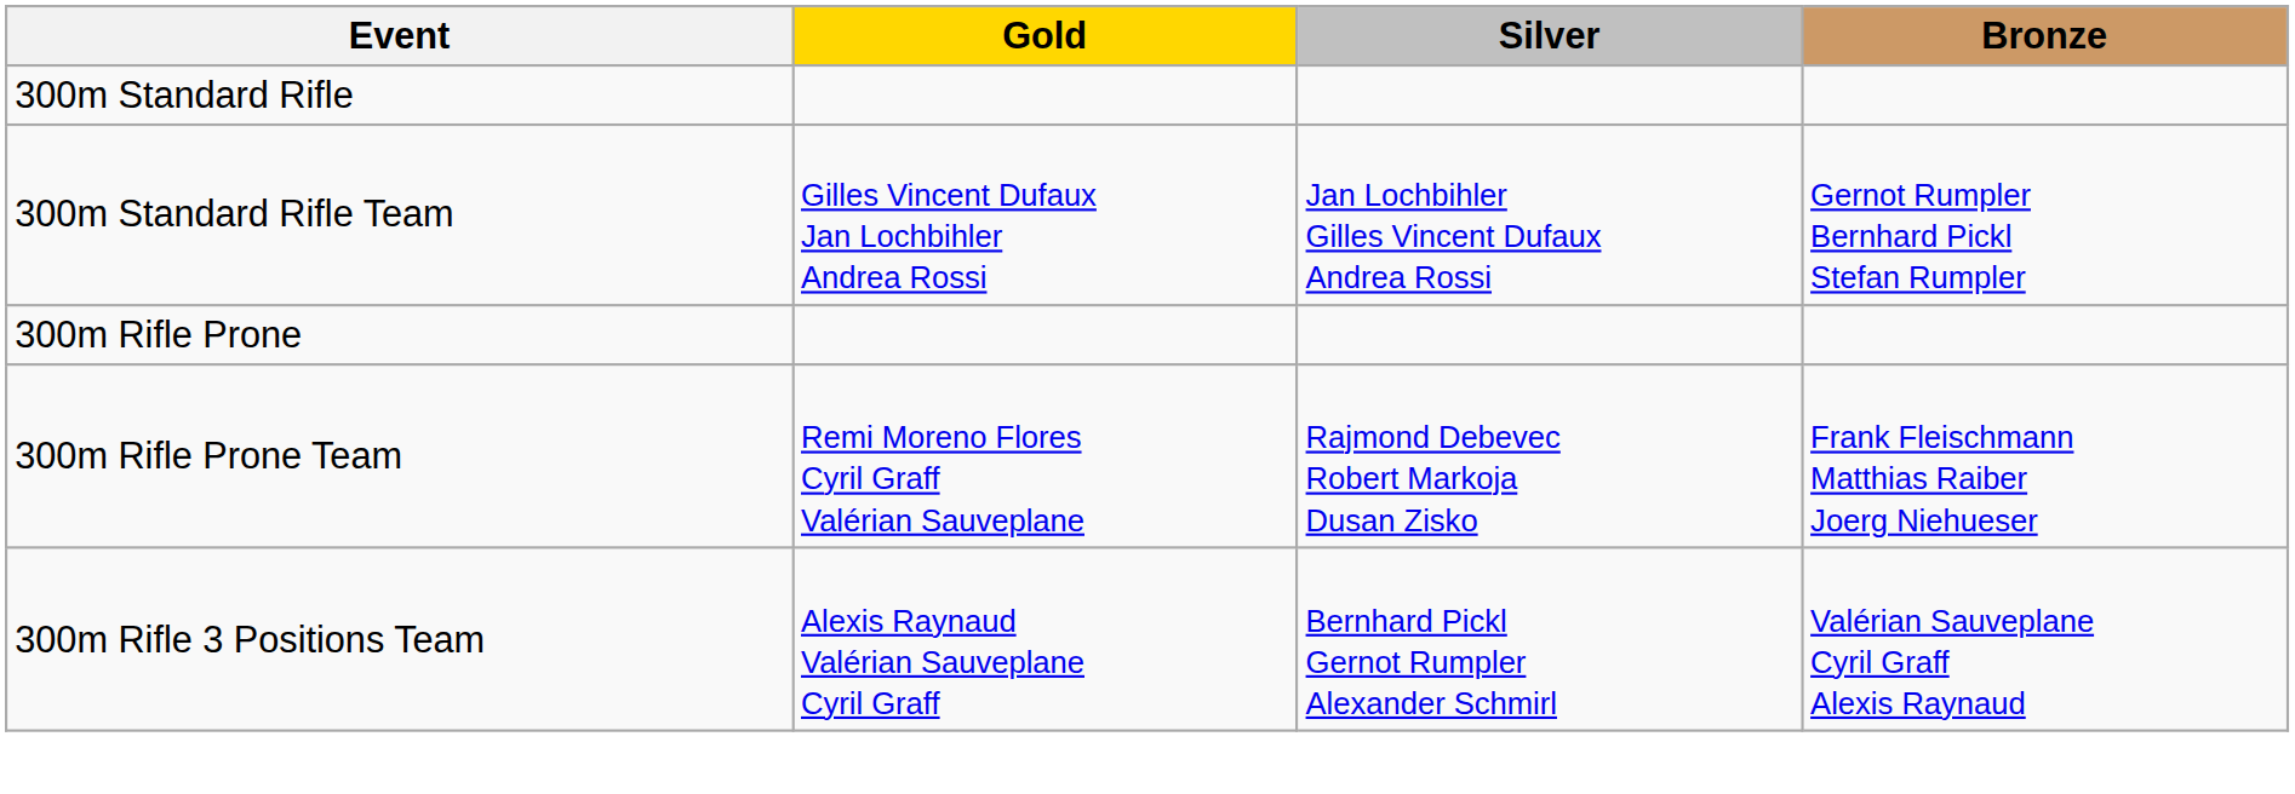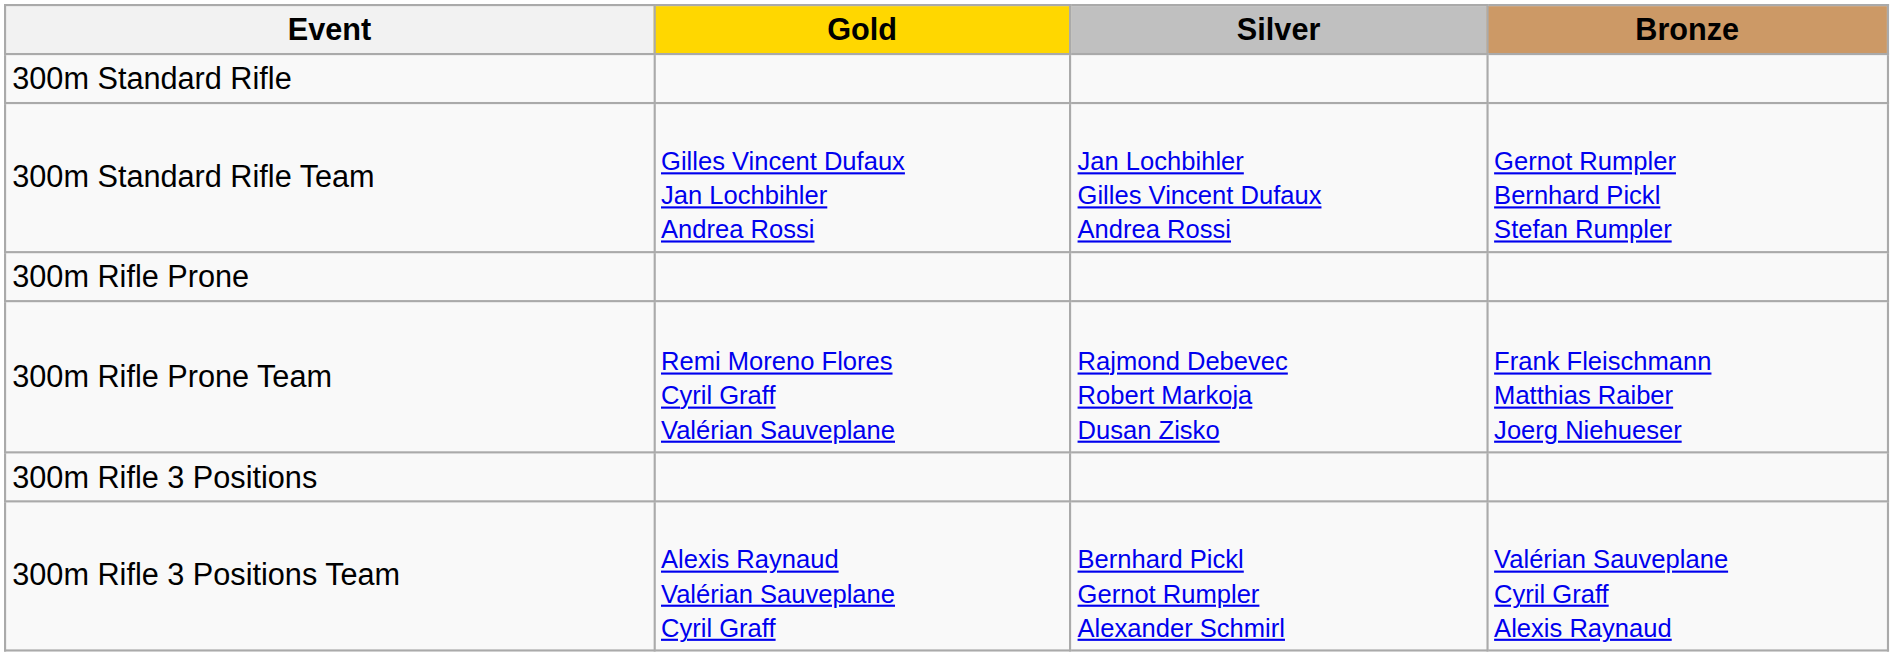 <table class="wikitable" width=70% style="font-size:90%; text-align:left;">
 <tr align=center>
 <th>Event</th>
 <td bgcolor=gold><strong>Gold</strong></td>
 <td bgcolor=silver><strong>Silver</strong></td>
 <td bgcolor=cc9966><strong>Bronze</strong></td>
 </tr>
 <tr>
 <td>300m Standard Rifle</td>
 <td></td>
 <td></td>
 <td></td>
 </tr>
 <tr>
 <td>300m Standard Rifle Team</td>
 <td><br><small><a href='#'>Gilles Vincent Dufaux</a><br><a href='#'>Jan Lochbihler</a><br><a href='#'>Andrea Rossi</a></small></td>
 <td><br><small><a href='#'>Jan Lochbihler</a><br><a href='#'>Gilles Vincent Dufaux</a><br><a href='#'>Andrea Rossi</a></small></td>
 <td><br><small><a href='#'>Gernot Rumpler</a><br><a href='#'>Bernhard Pickl</a><br><a href='#'>Stefan Rumpler</a></small></td>
 </tr>
 <tr>
 <td>300m Rifle Prone</td>
 <td></td>
 <td></td>
 <td></td>
 </tr>
 <tr>
 <td>300m Rifle Prone Team</td>
 <td><br><small><a href='#'>Remi Moreno Flores</a><br><a href='#'>Cyril Graff</a><br><a href='#'>Valérian Sauveplane</a></small></td>
 <td><br><small><a href='#'>Rajmond Debevec</a><br><a href='#'>Robert Markoja</a><br><a href='#'>Dusan Zisko</a></small></td>
 <td><br><small><a href='#'>Frank Fleischmann</a><br><a href='#'>Matthias Raiber</a><br><a href='#'>Joerg Niehueser</a></small></td>
 </tr>
 <tr>
+<td>300m Rifle 3 Positions</td>
+<td></td>
+<td></td>
+<td></td>
+</tr>
+<tr>
 <td>300m Rifle 3 Positions Team</td>
 <td><br><small><a href='#'>Alexis Raynaud</a><br><a href='#'>Valérian Sauveplane</a><br><a href='#'>Cyril Graff</a></small></td>
 <td><br><small><a href='#'>Bernhard Pickl</a><br><a href='#'>Gernot Rumpler</a><br><a href='#'>Alexander Schmirl</a></small></td>
 <td><br><small><a href='#'>Valérian Sauveplane</a><br><a href='#'>Cyril Graff</a><br><a href='#'>Alexis Raynaud</a></small></td>
 </tr>
 </table>
